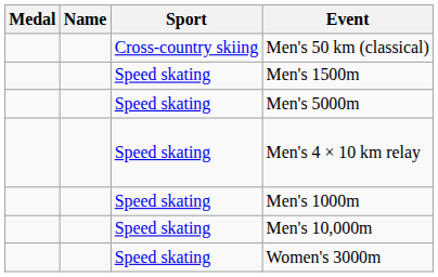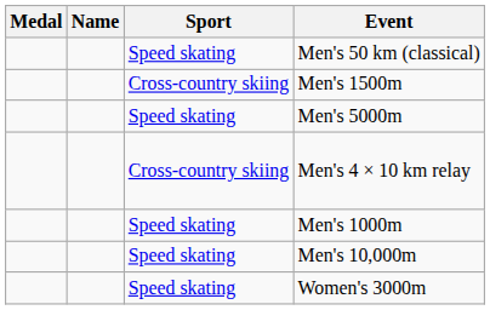 <table class="wikitable sortable" style="font-size:90%">
 <tr>
 <th>Medal</th>
 <th>Name</th>
 <th>Sport</th>
 <th>Event</th>
 </tr>
 <tr>
 <td></td>
 <td></td>
-<td><a href='#'>Cross-country skiing</a></td>
+<td><a href='#'>Speed skating</a></td>
 <td>Men's 50 km (classical)</td>
 </tr>
 <tr>
 <td></td>
 <td></td>
-<td><a href='#'>Speed skating</a></td>
+<td><a href='#'>Cross-country skiing</a></td>
 <td>Men's 1500m</td>
 </tr>
 <tr>
 <td></td>
 <td></td>
 <td><a href='#'>Speed skating</a></td>
 <td>Men's 5000m</td>
 </tr>
 <tr>
 <td></td>
 <td> <br>  <br>  <br> </td>
-<td><a href='#'>Speed skating</a></td>
+<td><a href='#'>Cross-country skiing</a></td>
 <td>Men's 4 × 10 km relay</td>
 </tr>
 <tr>
 <td></td>
 <td></td>
 <td><a href='#'>Speed skating</a></td>
 <td>Men's 1000m</td>
 </tr>
 <tr>
 <td></td>
 <td></td>
 <td><a href='#'>Speed skating</a></td>
 <td>Men's 10,000m</td>
 </tr>
 <tr>
 <td></td>
 <td></td>
 <td><a href='#'>Speed skating</a></td>
 <td>Women's 3000m</td>
 </tr>
 </table>
